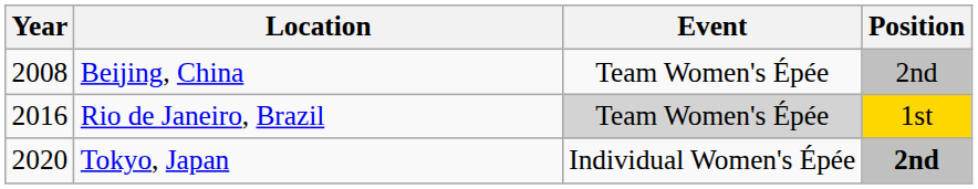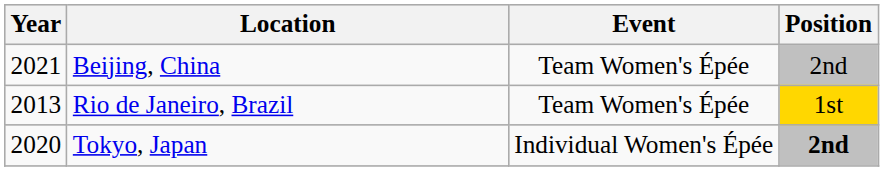 <table class="wikitable" style="text-align:center;">
 <tr>
 <th scope="col">Year</th>
 <th scope="col" style="width:17em">Location</th>
 <th scope="col">Event</th>
 <th scope="col">Position</th>
 </tr>
 <tr>
-<td scope="row">2008</td>
+<td scope="row">2021</td>
 <td style="text-align:left"> <a href='#'>Beijing</a>, <a href='#'>China</a></td>
 <td>Team Women's Épée</td>
 <td bgcolor="silver">2nd</td>
 </tr>
 <tr>
-<td scope="row">2016</td>
+<td scope="row">2013</td>
 <td style="text-align:left"> <a href='#'>Rio de Janeiro</a>, <a href='#'>Brazil</a></td>
-<td style="background: lightgrey;">Team Women's Épée</td>
+<td>Team Women's Épée</td>
 <td bgcolor="gold">1st</td>
 </tr>
 <tr>
 <td scope="row">2020</td>
 <td style="text-align:left"> <a href='#'>Tokyo</a>, <a href='#'>Japan</a></td>
 <td>Individual Women's Épée</td>
 <td bgcolor="silver"><strong>2nd</strong></td>
 </tr>
 </table>
